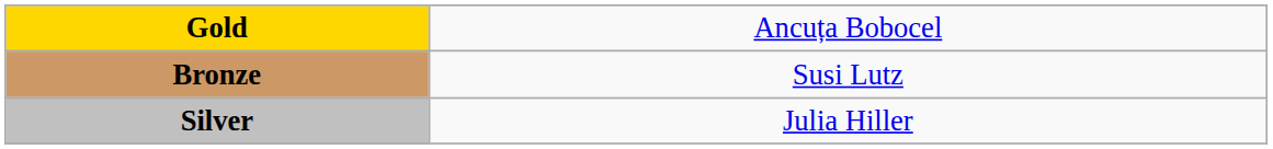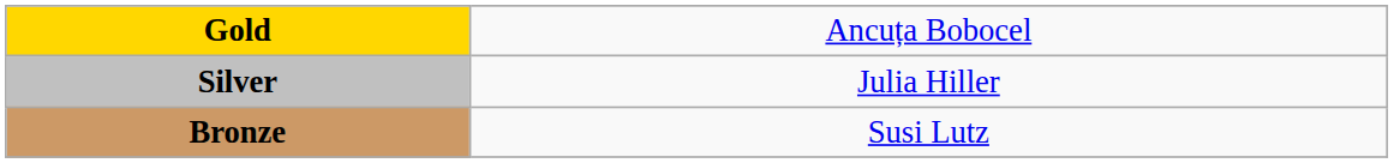 <table class="wikitable" style="text-align:center; " width="35%">
 <tr>
 <td bgcolor="gold"><strong>Gold</strong></td>
 <td><a href='#'>Ancuța Bobocel</a><br>  <small><em></em></small></td>
 </tr>
 <tr>
+<td bgcolor="silver"><strong>Silver</strong></td>
+<td><a href='#'>Julia Hiller</a><br>  <small><em></em></small></td>
+</tr>
+<tr>
 <td bgcolor="CC9966"><strong>Bronze</strong></td>
 <td><a href='#'>Susi Lutz</a><br>  <small><em></em></small></td>
 </tr>
-<tr>
-<td bgcolor="silver"><strong>Silver</strong></td>
-<td><a href='#'>Julia Hiller</a><br>  <small><em></em></small></td>
-</tr>
 </table>
